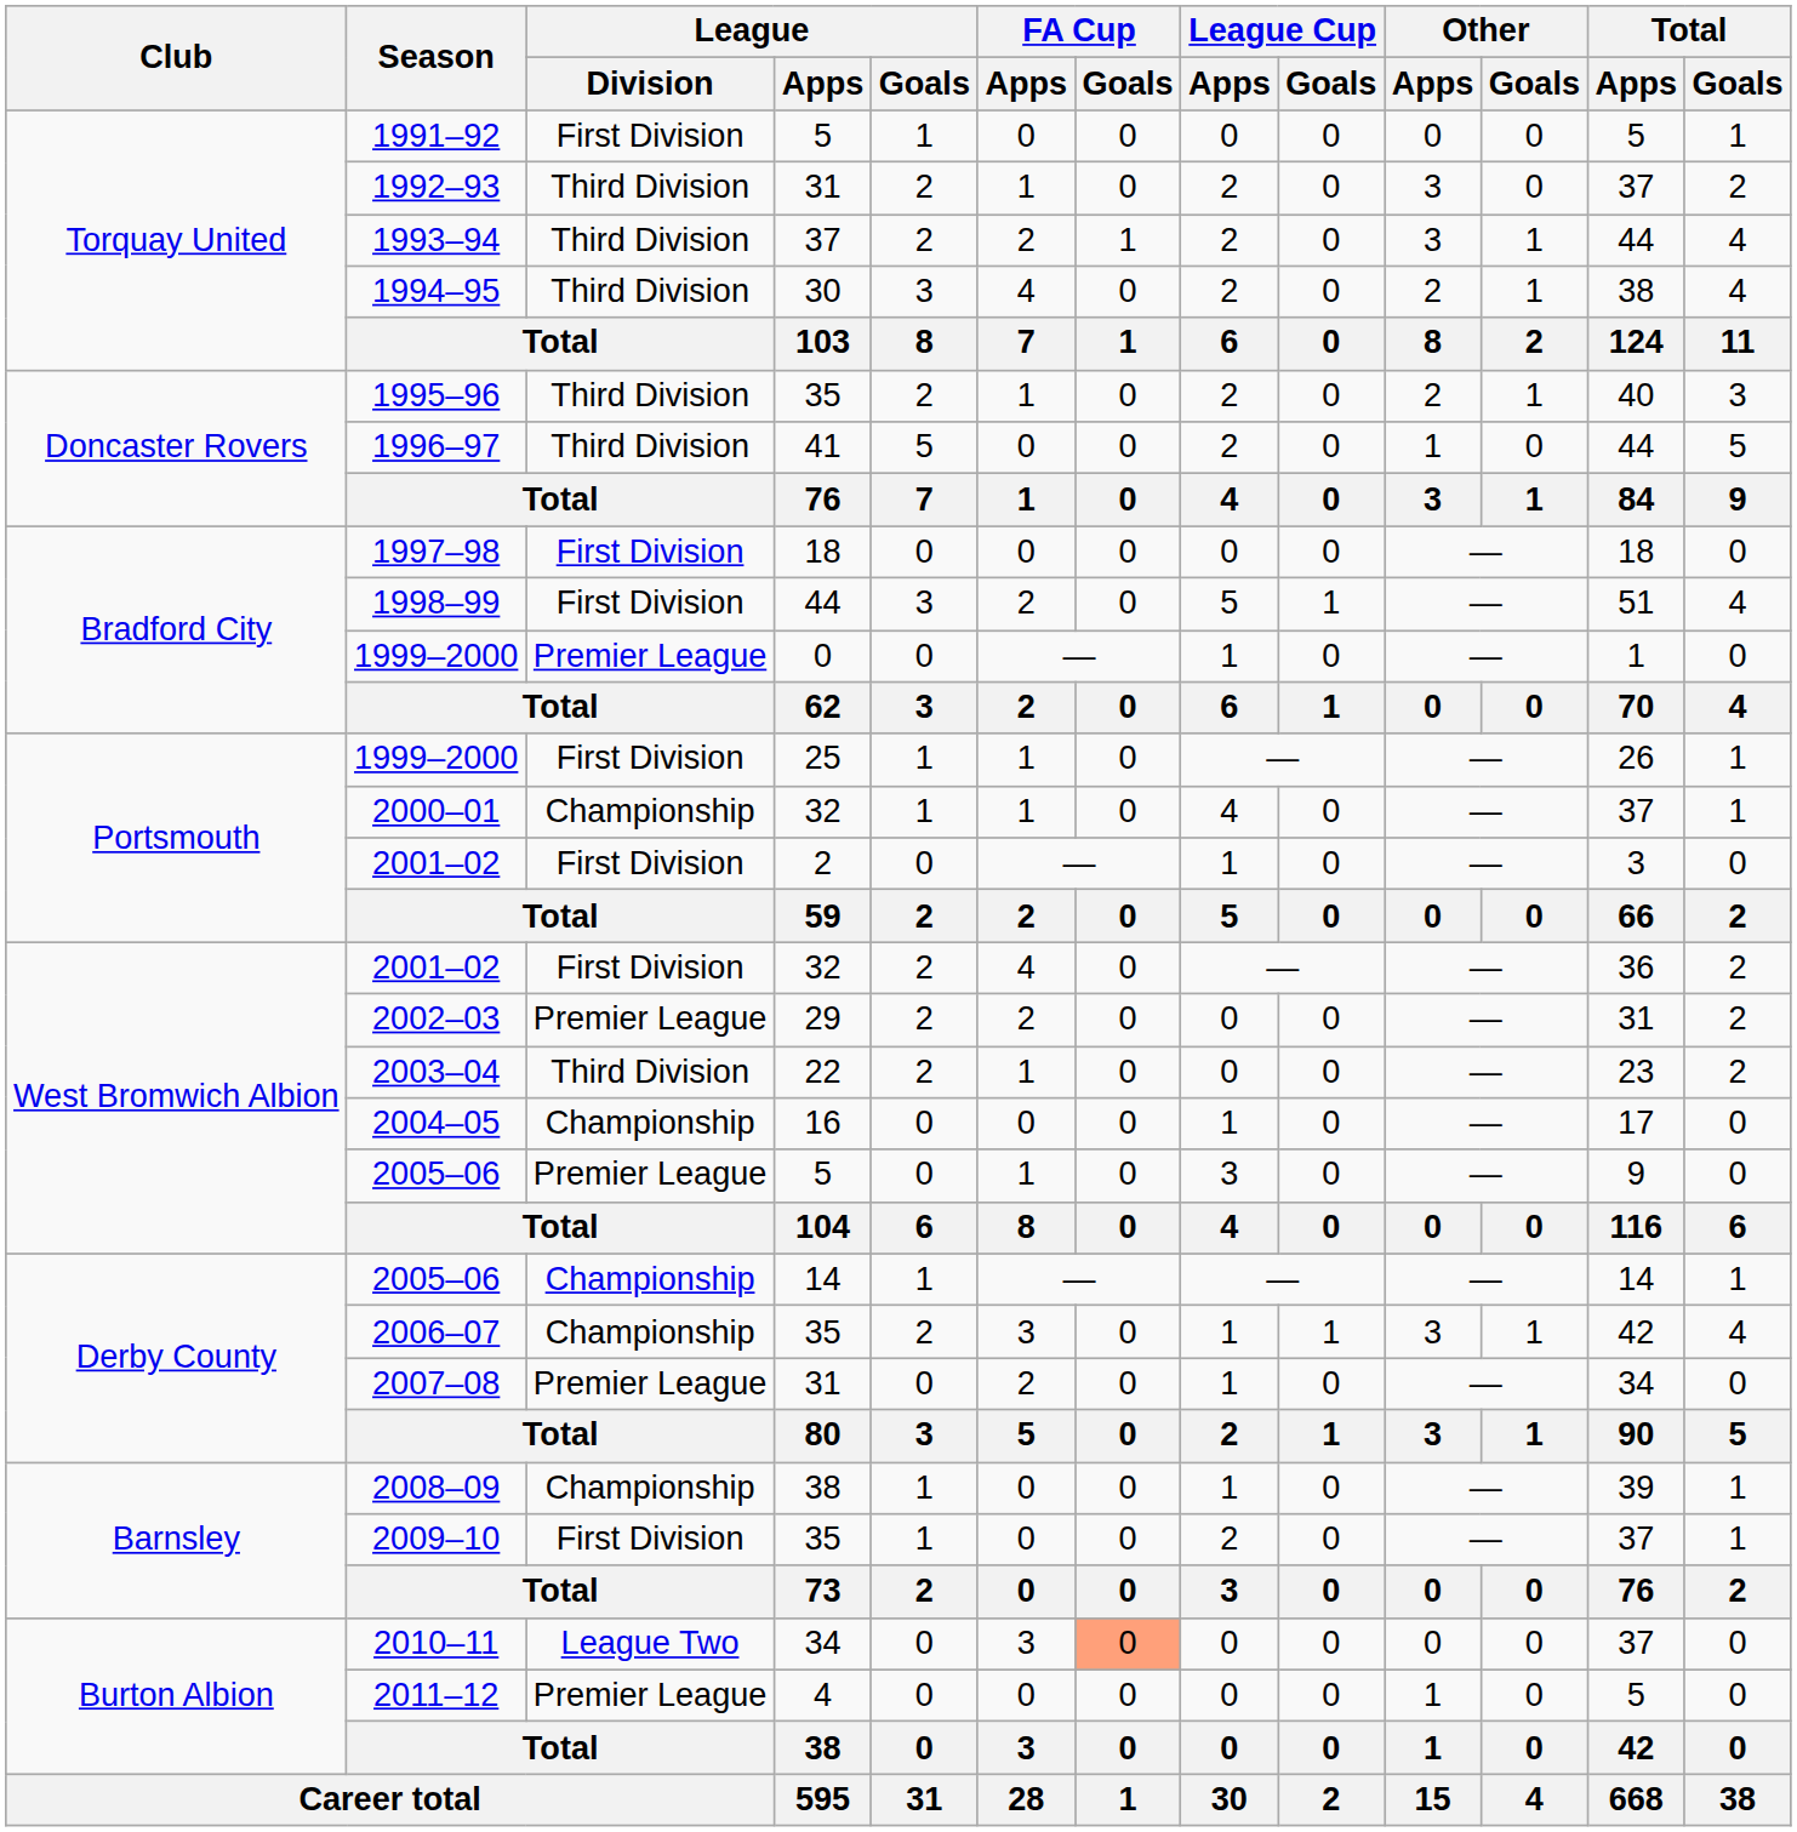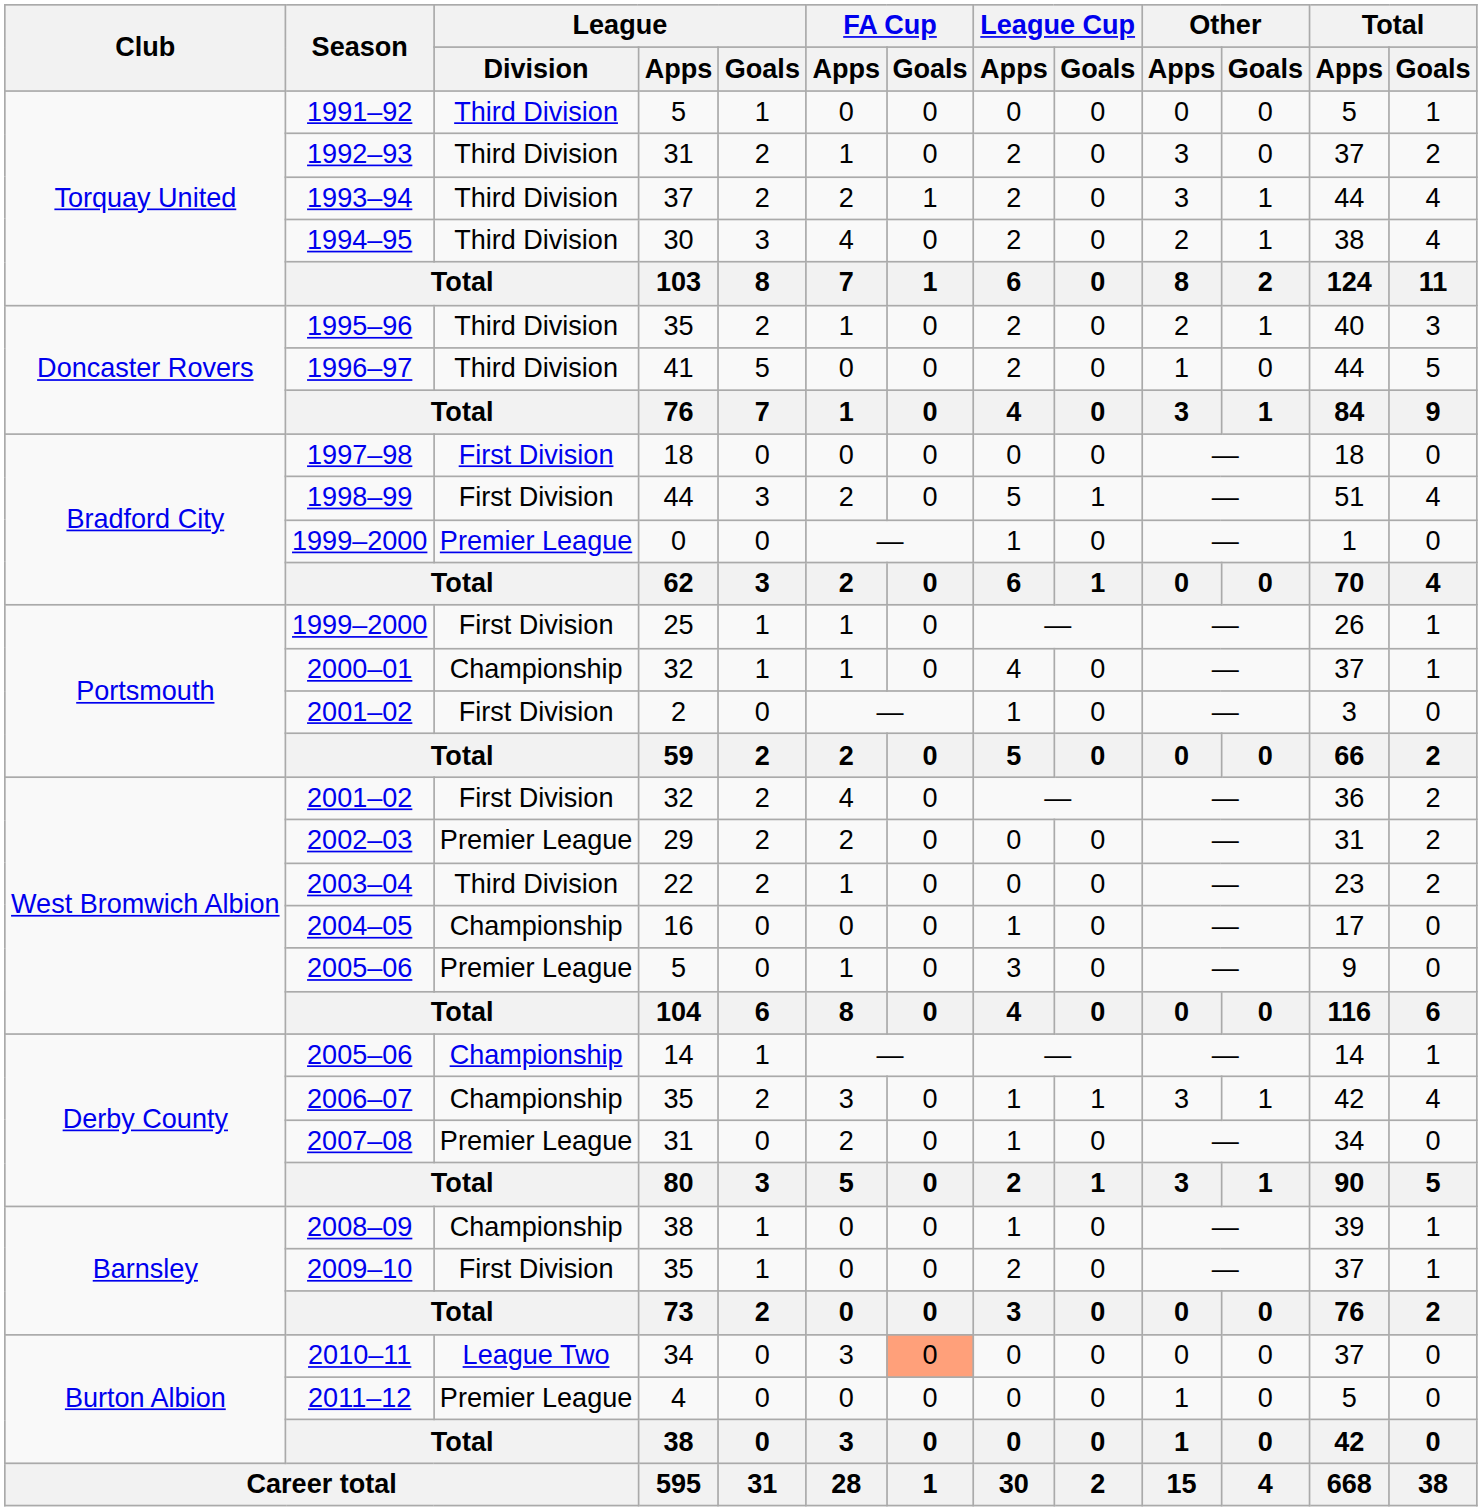 <table class="wikitable" style="text-align:center">
 <tr>
 <th rowspan="2">Club</th>
 <th rowspan="2">Season</th>
 <th colspan="3">League</th>
 <th colspan="2"><a href='#'>FA Cup</a></th>
 <th colspan="2"><a href='#'>League Cup</a></th>
 <th colspan="2">Other</th>
 <th colspan="2">Total</th>
 </tr>
 <tr>
 <th>Division</th>
 <th>Apps</th>
 <th>Goals</th>
 <th>Apps</th>
 <th>Goals</th>
 <th>Apps</th>
 <th>Goals</th>
 <th>Apps</th>
 <th>Goals</th>
 <th>Apps</th>
 <th>Goals</th>
 </tr>
 <tr>
 <td rowspan="5"><a href='#'>Torquay United</a></td>
 <td><a href='#'>1991–92</a></td>
-<td>First Division</td>
+<td><a href='#'>Third Division</a></td>
 <td>5</td>
 <td>1</td>
 <td>0</td>
 <td>0</td>
 <td>0</td>
 <td>0</td>
 <td>0</td>
 <td>0</td>
 <td>5</td>
 <td>1</td>
 </tr>
 <tr>
 <td><a href='#'>1992–93</a></td>
 <td>Third Division</td>
 <td>31</td>
 <td>2</td>
 <td>1</td>
 <td>0</td>
 <td>2</td>
 <td>0</td>
 <td>3</td>
 <td>0</td>
 <td>37</td>
 <td>2</td>
 </tr>
 <tr>
 <td><a href='#'>1993–94</a></td>
 <td>Third Division</td>
 <td>37</td>
 <td>2</td>
 <td>2</td>
 <td>1</td>
 <td>2</td>
 <td>0</td>
 <td>3</td>
 <td>1</td>
 <td>44</td>
 <td>4</td>
 </tr>
 <tr>
 <td><a href='#'>1994–95</a></td>
 <td>Third Division</td>
 <td>30</td>
 <td>3</td>
 <td>4</td>
 <td>0</td>
 <td>2</td>
 <td>0</td>
 <td>2</td>
 <td>1</td>
 <td>38</td>
 <td>4</td>
 </tr>
 <tr>
 <th colspan="2">Total</th>
 <th>103</th>
 <th>8</th>
 <th>7</th>
 <th>1</th>
 <th>6</th>
 <th>0</th>
 <th>8</th>
 <th>2</th>
 <th>124</th>
 <th>11</th>
 </tr>
 <tr>
 <td rowspan="3"><a href='#'>Doncaster Rovers</a></td>
 <td><a href='#'>1995–96</a></td>
 <td>Third Division</td>
 <td>35</td>
 <td>2</td>
 <td>1</td>
 <td>0</td>
 <td>2</td>
 <td>0</td>
 <td>2</td>
 <td>1</td>
 <td>40</td>
 <td>3</td>
 </tr>
 <tr>
 <td><a href='#'>1996–97</a></td>
 <td>Third Division</td>
 <td>41</td>
 <td>5</td>
 <td>0</td>
 <td>0</td>
 <td>2</td>
 <td>0</td>
 <td>1</td>
 <td>0</td>
 <td>44</td>
 <td>5</td>
 </tr>
 <tr>
 <th colspan="2">Total</th>
 <th>76</th>
 <th>7</th>
 <th>1</th>
 <th>0</th>
 <th>4</th>
 <th>0</th>
 <th>3</th>
 <th>1</th>
 <th>84</th>
 <th>9</th>
 </tr>
 <tr>
 <td rowspan="4"><a href='#'>Bradford City</a></td>
 <td><a href='#'>1997–98</a></td>
 <td><a href='#'>First Division</a></td>
 <td>18</td>
 <td>0</td>
 <td>0</td>
 <td>0</td>
 <td>0</td>
 <td>0</td>
 <td colspan="2">—</td>
 <td>18</td>
 <td>0</td>
 </tr>
 <tr>
 <td><a href='#'>1998–99</a></td>
 <td>First Division</td>
 <td>44</td>
 <td>3</td>
 <td>2</td>
 <td>0</td>
 <td>5</td>
 <td>1</td>
 <td colspan="2">—</td>
 <td>51</td>
 <td>4</td>
 </tr>
 <tr>
 <td><a href='#'>1999–2000</a></td>
 <td><a href='#'>Premier League</a></td>
 <td>0</td>
 <td>0</td>
 <td colspan="2">—</td>
 <td>1</td>
 <td>0</td>
 <td colspan="2">—</td>
 <td>1</td>
 <td>0</td>
 </tr>
 <tr>
 <th colspan="2">Total</th>
 <th>62</th>
 <th>3</th>
 <th>2</th>
 <th>0</th>
 <th>6</th>
 <th>1</th>
 <th>0</th>
 <th>0</th>
 <th>70</th>
 <th>4</th>
 </tr>
 <tr>
 <td rowspan="4"><a href='#'>Portsmouth</a></td>
 <td><a href='#'>1999–2000</a></td>
 <td>First Division</td>
 <td>25</td>
 <td>1</td>
 <td>1</td>
 <td>0</td>
 <td colspan="2">—</td>
 <td colspan="2">—</td>
 <td>26</td>
 <td>1</td>
 </tr>
 <tr>
 <td><a href='#'>2000–01</a></td>
 <td>Championship</td>
 <td>32</td>
 <td>1</td>
 <td>1</td>
 <td>0</td>
 <td>4</td>
 <td>0</td>
 <td colspan="2">—</td>
 <td>37</td>
 <td>1</td>
 </tr>
 <tr>
 <td><a href='#'>2001–02</a></td>
 <td>First Division</td>
 <td>2</td>
 <td>0</td>
 <td colspan="2">—</td>
 <td>1</td>
 <td>0</td>
 <td colspan="2">—</td>
 <td>3</td>
 <td>0</td>
 </tr>
 <tr>
 <th colspan="2">Total</th>
 <th>59</th>
 <th>2</th>
 <th>2</th>
 <th>0</th>
 <th>5</th>
 <th>0</th>
 <th>0</th>
 <th>0</th>
 <th>66</th>
 <th>2</th>
 </tr>
 <tr>
 <td rowspan=6><a href='#'>West Bromwich Albion</a></td>
 <td><a href='#'>2001–02</a></td>
 <td>First Division</td>
 <td>32</td>
 <td>2</td>
 <td>4</td>
 <td>0</td>
 <td colspan="2">—</td>
 <td colspan="2">—</td>
 <td>36</td>
 <td>2</td>
 </tr>
 <tr>
 <td><a href='#'>2002–03</a></td>
 <td>Premier League</td>
 <td>29</td>
 <td>2</td>
 <td>2</td>
 <td>0</td>
 <td>0</td>
 <td>0</td>
 <td colspan="2">—</td>
 <td>31</td>
 <td>2</td>
 </tr>
 <tr>
 <td><a href='#'>2003–04</a></td>
 <td>Third Division</td>
 <td>22</td>
 <td>2</td>
 <td>1</td>
 <td>0</td>
 <td>0</td>
 <td>0</td>
 <td colspan="2">—</td>
 <td>23</td>
 <td>2</td>
 </tr>
 <tr>
 <td><a href='#'>2004–05</a></td>
 <td>Championship</td>
 <td>16</td>
 <td>0</td>
 <td>0</td>
 <td>0</td>
 <td>1</td>
 <td>0</td>
 <td colspan="2">—</td>
 <td>17</td>
 <td>0</td>
 </tr>
 <tr>
 <td><a href='#'>2005–06</a></td>
 <td>Premier League</td>
 <td>5</td>
 <td>0</td>
 <td>1</td>
 <td>0</td>
 <td>3</td>
 <td>0</td>
 <td colspan="2">—</td>
 <td>9</td>
 <td>0</td>
 </tr>
 <tr>
 <th colspan="2">Total</th>
 <th>104</th>
 <th>6</th>
 <th>8</th>
 <th>0</th>
 <th>4</th>
 <th>0</th>
 <th>0</th>
 <th>0</th>
 <th>116</th>
 <th>6</th>
 </tr>
 <tr>
 <td rowspan="4"><a href='#'>Derby County</a></td>
 <td><a href='#'>2005–06</a></td>
 <td><a href='#'>Championship</a></td>
 <td>14</td>
 <td>1</td>
 <td colspan="2">—</td>
 <td colspan="2">—</td>
 <td colspan="2">—</td>
 <td>14</td>
 <td>1</td>
 </tr>
 <tr>
 <td><a href='#'>2006–07</a></td>
 <td>Championship</td>
 <td>35</td>
 <td>2</td>
 <td>3</td>
 <td>0</td>
 <td>1</td>
 <td>1</td>
 <td>3</td>
 <td>1</td>
 <td>42</td>
 <td>4</td>
 </tr>
 <tr>
 <td><a href='#'>2007–08</a></td>
 <td>Premier League</td>
 <td>31</td>
 <td>0</td>
 <td>2</td>
 <td>0</td>
 <td>1</td>
 <td>0</td>
 <td colspan="2">—</td>
 <td>34</td>
 <td>0</td>
 </tr>
 <tr>
 <th colspan="2">Total</th>
 <th>80</th>
 <th>3</th>
 <th>5</th>
 <th>0</th>
 <th>2</th>
 <th>1</th>
 <th>3</th>
 <th>1</th>
 <th>90</th>
 <th>5</th>
 </tr>
 <tr>
 <td rowspan="3"><a href='#'>Barnsley</a></td>
 <td><a href='#'>2008–09</a></td>
 <td>Championship</td>
 <td>38</td>
 <td>1</td>
 <td>0</td>
 <td>0</td>
 <td>1</td>
 <td>0</td>
 <td colspan="2">—</td>
 <td>39</td>
 <td>1</td>
 </tr>
 <tr>
 <td><a href='#'>2009–10</a></td>
 <td>First Division</td>
 <td>35</td>
 <td>1</td>
 <td>0</td>
 <td>0</td>
 <td>2</td>
 <td>0</td>
 <td colspan="2">—</td>
 <td>37</td>
 <td>1</td>
 </tr>
 <tr>
 <th colspan="2">Total</th>
 <th>73</th>
 <th>2</th>
 <th>0</th>
 <th>0</th>
 <th>3</th>
 <th>0</th>
 <th>0</th>
 <th>0</th>
 <th>76</th>
 <th>2</th>
 </tr>
 <tr>
 <td rowspan="3"><a href='#'>Burton Albion</a></td>
 <td><a href='#'>2010–11</a></td>
 <td><a href='#'>League Two</a></td>
 <td>34</td>
 <td>0</td>
 <td>3</td>
 <td style="background: lightsalmon;">0</td>
 <td>0</td>
 <td>0</td>
 <td>0</td>
 <td>0</td>
 <td>37</td>
 <td>0</td>
 </tr>
 <tr>
 <td><a href='#'>2011–12</a></td>
 <td>Premier League</td>
 <td>4</td>
 <td>0</td>
 <td>0</td>
 <td>0</td>
 <td>0</td>
 <td>0</td>
 <td>1</td>
 <td>0</td>
 <td>5</td>
 <td>0</td>
 </tr>
 <tr>
 <th colspan="2">Total</th>
 <th>38</th>
 <th>0</th>
 <th>3</th>
 <th>0</th>
 <th>0</th>
 <th>0</th>
 <th>1</th>
 <th>0</th>
 <th>42</th>
 <th>0</th>
 </tr>
 <tr>
 <th colspan="3">Career total</th>
 <th>595</th>
 <th>31</th>
 <th>28</th>
 <th>1</th>
 <th>30</th>
 <th>2</th>
 <th>15</th>
 <th>4</th>
 <th>668</th>
 <th>38</th>
 </tr>
 </table>
